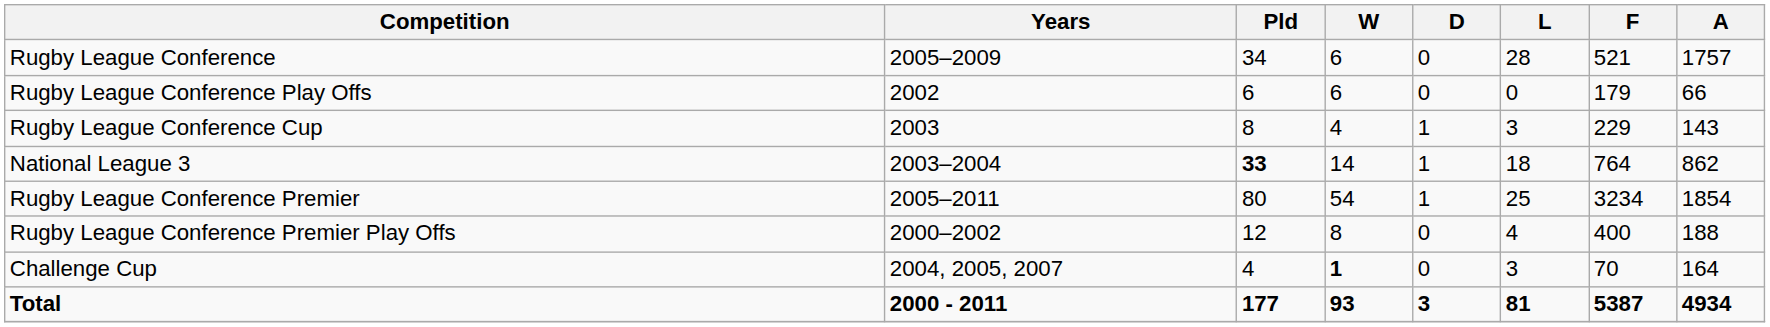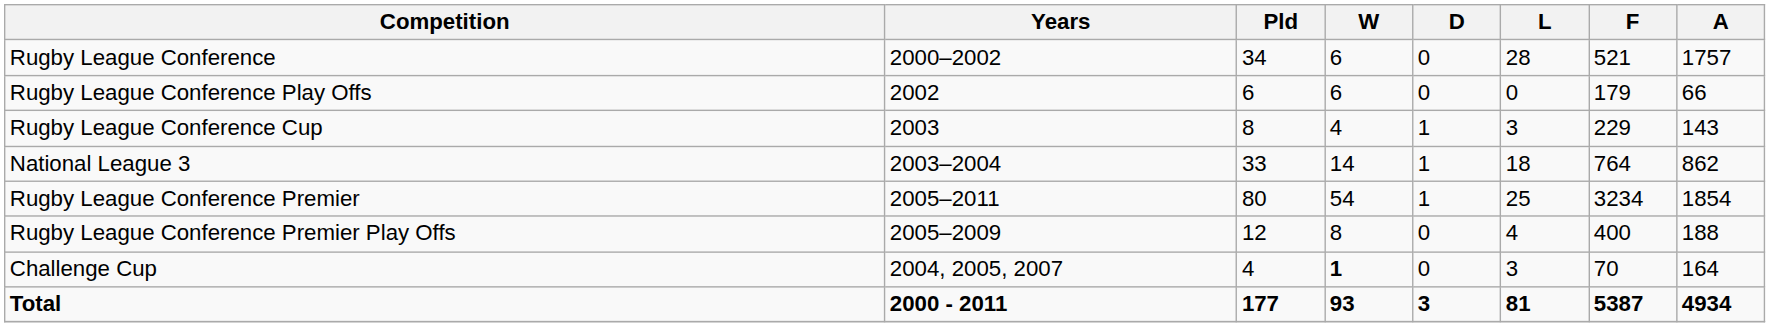 <table class="wikitable" width=80%>
 <tr>
 <th width=50%>Competition</th>
 <th width=20%>Years</th>
 <th width=5%>Pld</th>
 <th width=5%>W</th>
 <th width=5%>D</th>
 <th width=5%>L</th>
 <th width=5%>F</th>
 <th width=5%>A</th>
 </tr>
 <tr>
 <td>Rugby League Conference</td>
-<td>2005–2009</td>
+<td>2000–2002</td>
 <td>34</td>
 <td>6</td>
 <td>0</td>
 <td>28</td>
 <td>521</td>
 <td>1757</td>
 </tr>
 <tr>
 <td>Rugby League Conference Play Offs</td>
 <td>2002</td>
 <td>6</td>
 <td>6</td>
 <td>0</td>
 <td>0</td>
 <td>179</td>
 <td>66</td>
 </tr>
 <tr>
 <td>Rugby League Conference Cup</td>
 <td>2003</td>
 <td>8</td>
 <td>4</td>
 <td>1</td>
 <td>3</td>
 <td>229</td>
 <td>143</td>
 </tr>
 <tr>
 <td>National League 3</td>
 <td>2003–2004</td>
-<td><strong>33</strong></td>
+<td>33</td>
 <td>14</td>
 <td>1</td>
 <td>18</td>
 <td>764</td>
 <td>862</td>
 </tr>
 <tr>
 <td>Rugby League Conference Premier</td>
 <td>2005–2011</td>
 <td>80</td>
 <td>54</td>
 <td>1</td>
 <td>25</td>
 <td>3234</td>
 <td>1854</td>
 </tr>
 <tr>
 <td>Rugby League Conference Premier Play Offs</td>
-<td>2000–2002</td>
+<td>2005–2009</td>
 <td>12</td>
 <td>8</td>
 <td>0</td>
 <td>4</td>
 <td>400</td>
 <td>188</td>
 </tr>
 <tr>
 <td>Challenge Cup</td>
 <td>2004, 2005, 2007</td>
 <td>4</td>
 <td><strong>1</strong></td>
 <td>0</td>
 <td>3</td>
 <td>70</td>
 <td>164</td>
 </tr>
 <tr>
 <td><strong>Total</strong></td>
 <td><strong>2000 - 2011</strong></td>
 <td><strong>177</strong></td>
 <td><strong>93</strong></td>
 <td><strong>3</strong></td>
 <td><strong>81</strong></td>
 <td><strong>5387</strong></td>
 <td><strong>4934</strong></td>
 </tr>
 <tr>
 </tr>
 </table>
